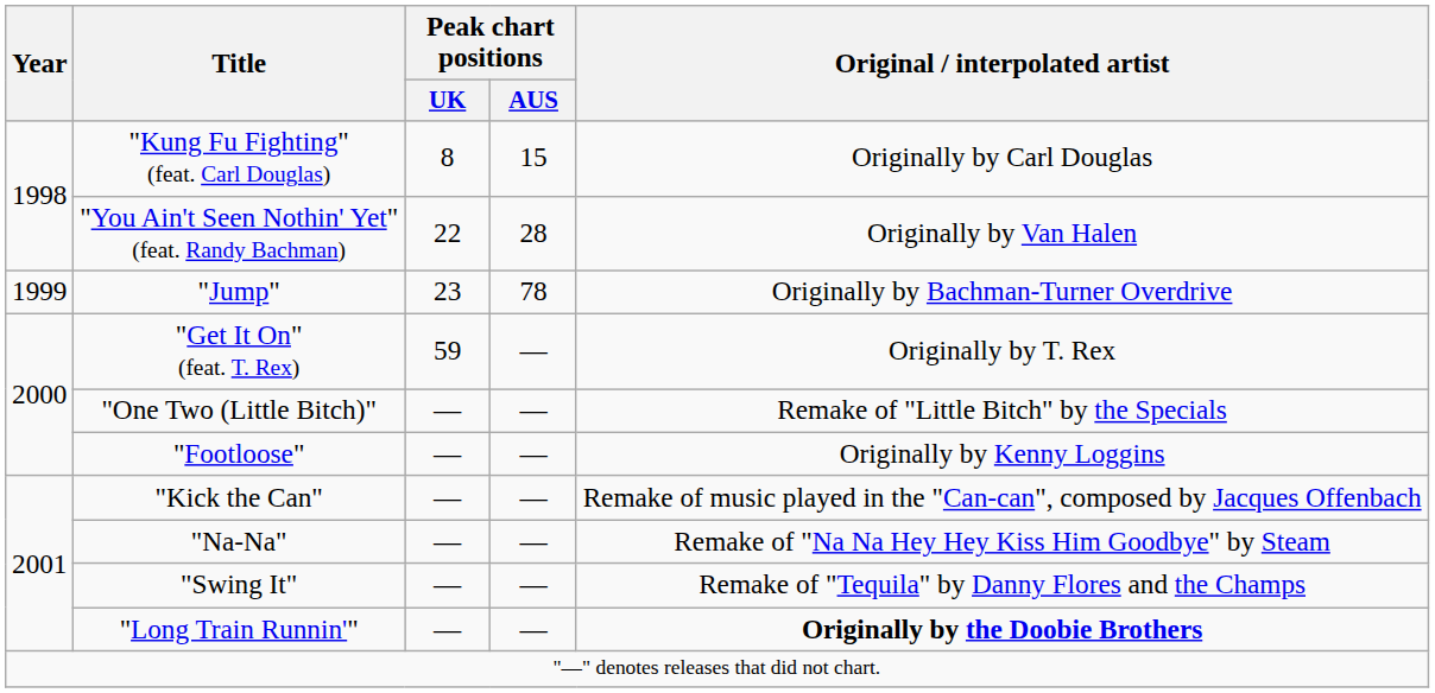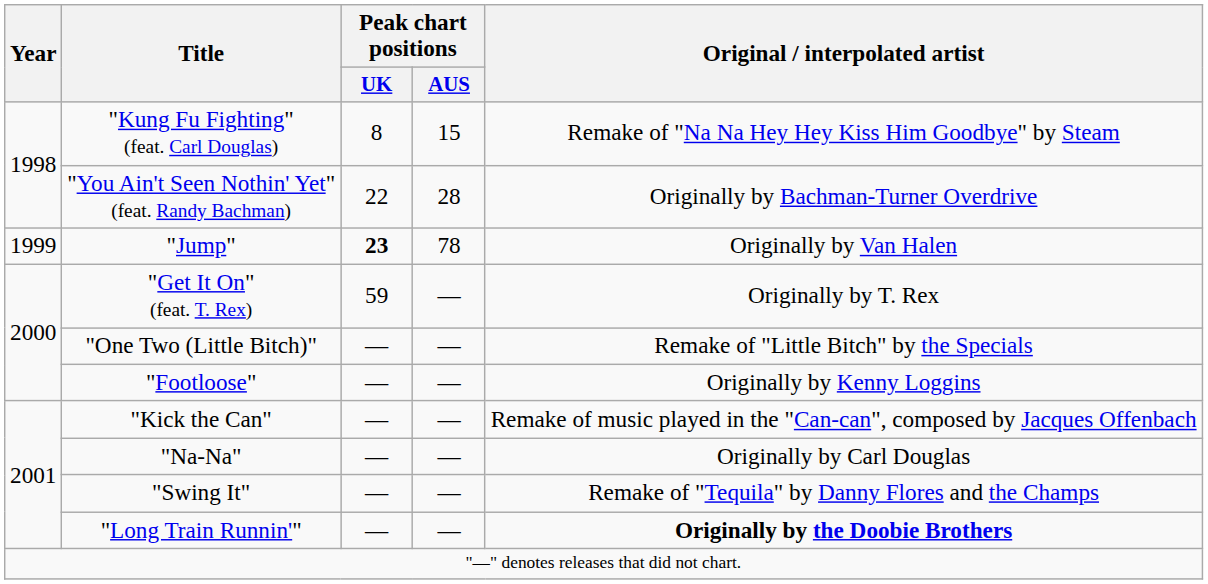 <table class="wikitable plainrowheaders" style="text-align:center;">
 <tr>
 <th scope="col" rowspan="2">Year</th>
 <th scope="col" rowspan="2">Title</th>
 <th scope="col" colspan="2">Peak chart positions</th>
 <th scope="col" rowspan="2">Original / interpolated artist</th>
 </tr>
 <tr>
 <th scope="col" style="width:3em;font-size:90%;"><a href='#'>UK</a><br></th>
 <th scope="col" style="width:3em;font-size:90%;"><a href='#'>AUS</a><br></th>
 </tr>
 <tr>
 <td align="center" rowspan="2">1998</td>
 <td>"<a href='#'>Kung Fu Fighting</a>"<br><small>(feat. <a href='#'>Carl Douglas</a>)</small></td>
 <td align="center">8</td>
 <td>15</td>
-<td>Originally by Carl Douglas</td>
+<td>Remake of "<a href='#'>Na Na Hey Hey Kiss Him Goodbye</a>" by <a href='#'>Steam</a></td>
 </tr>
 <tr>
 <td>"<a href='#'>You Ain't Seen Nothin' Yet</a>"<br><small>(feat. <a href='#'>Randy Bachman</a>)</small></td>
 <td align="center">22</td>
 <td>28</td>
-<td>Originally by <a href='#'>Van Halen</a></td>
+<td>Originally by <a href='#'>Bachman-Turner Overdrive</a></td>
 </tr>
 <tr>
 <td align="center" rowspan="1">1999</td>
 <td>"<a href='#'>Jump</a>"</td>
-<td align="center">23</td>
+<td align="center"><strong>23</strong></td>
 <td>78</td>
-<td>Originally by <a href='#'>Bachman-Turner Overdrive</a></td>
+<td>Originally by <a href='#'>Van Halen</a></td>
 </tr>
 <tr>
 <td align="center" rowspan="3">2000</td>
 <td>"<a href='#'>Get It On</a>"<br><small>(feat. <a href='#'>T. Rex</a>)</small></td>
 <td align="center">59</td>
 <td>—</td>
 <td>Originally by T. Rex</td>
 </tr>
 <tr>
 <td>"One Two (Little Bitch)"</td>
 <td align="center">—</td>
 <td>—</td>
 <td>Remake of "Little Bitch" by <a href='#'>the Specials</a></td>
 </tr>
 <tr>
 <td>"<a href='#'>Footloose</a>"</td>
 <td align="center">—</td>
 <td>—</td>
 <td>Originally by <a href='#'>Kenny Loggins</a></td>
 </tr>
 <tr>
 <td align="center" rowspan="4">2001</td>
 <td>"Kick the Can"</td>
 <td align="center">—</td>
 <td>—</td>
 <td>Remake of music played in the "<a href='#'>Can-can</a>", composed by <a href='#'>Jacques Offenbach</a></td>
 </tr>
 <tr>
 <td>"Na-Na"</td>
 <td align="center">—</td>
 <td>—</td>
-<td>Remake of "<a href='#'>Na Na Hey Hey Kiss Him Goodbye</a>" by <a href='#'>Steam</a></td>
+<td>Originally by Carl Douglas</td>
 </tr>
 <tr>
 <td>"Swing It"</td>
 <td align="center">—</td>
 <td>—</td>
 <td>Remake of "<a href='#'>Tequila</a>" by <a href='#'>Danny Flores</a> and <a href='#'>the Champs</a></td>
 </tr>
 <tr>
 <td>"<a href='#'>Long Train Runnin'</a>"</td>
 <td align="center">—</td>
 <td>—</td>
 <td><strong>Originally by <a href='#'>the Doobie Brothers</a></strong></td>
 </tr>
 <tr>
 <td colspan="6" style="text-align:center; font-size:9pt;">"—" denotes releases that did not chart.</td>
 </tr>
 </table>
